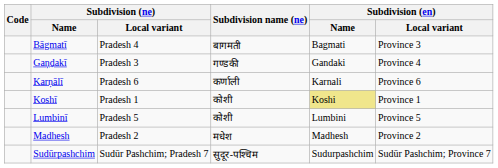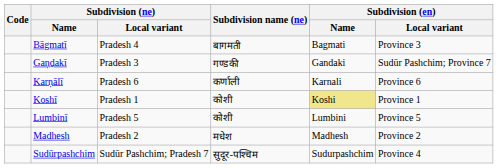 <table class="wikitable sortable">
 <tr>
 <th rowspan="2">Code</th>
 <th colspan="2">Subdivision (<a href='#'>ne</a>)</th>
 <th rowspan="2">Subdivision name (<a href='#'>ne</a>) </th>
 <th colspan="2">Subdivision (<a href='#'>en</a>)</th>
 </tr>
 <tr>
 <th>Name</th>
 <th>Local variant</th>
 <th>Name</th>
 <th>Local variant</th>
 </tr>
 <tr>
 <td></td>
 <td><a href='#'>Bāgmatī</a></td>
 <td>Pradesh 4</td>
 <td>बागमती</td>
 <td>Bagmati</td>
 <td>Province 3</td>
 </tr>
 <tr>
 <td></td>
 <td><a href='#'>Gaṇḍakī</a></td>
 <td>Pradesh 3</td>
 <td>गण्डकी</td>
 <td>Gandaki</td>
-<td>Province 4</td>
+<td>Sudūr Pashchim; Province 7</td>
 </tr>
 <tr>
 <td></td>
 <td><a href='#'>Karṇālī</a></td>
 <td>Pradesh 6</td>
 <td>कर्णाली</td>
 <td>Karnali</td>
 <td>Province 6</td>
 </tr>
 <tr>
 <td></td>
 <td><a href='#'>Koshī</a></td>
 <td>Pradesh 1</td>
 <td>कोशी</td>
 <td style="background: khaki;">Koshi</td>
 <td>Province 1</td>
 </tr>
 <tr>
 <td></td>
 <td><a href='#'>Lumbinī</a></td>
 <td>Pradesh 5</td>
 <td>कोशी</td>
 <td>Lumbini</td>
 <td>Province 5</td>
 </tr>
 <tr>
 <td></td>
 <td><a href='#'>Madhesh</a></td>
 <td>Pradesh 2</td>
 <td>मधेश</td>
 <td>Madhesh</td>
 <td>Province 2</td>
 </tr>
 <tr>
 <td></td>
 <td><a href='#'>Sudūrpashchim</a></td>
 <td>Sudūr Pashchim; Pradesh 7</td>
 <td>सुदूर-पश्चिम</td>
 <td>Sudurpashchim</td>
-<td>Sudūr Pashchim; Province 7</td>
+<td>Province 4</td>
 </tr>
 </table>
